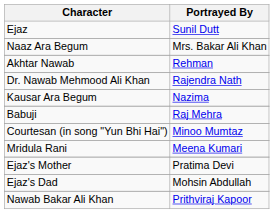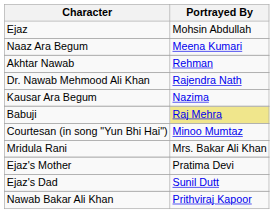 <table class="wikitable">
 <tr>
 <th Rowspan=1>Character</th>
 <th colspan="2">Portrayed By</th>
 </tr>
 <tr>
 <td>Ejaz</td>
-<td><a href='#'>Sunil Dutt</a></td>
+<td>Mohsin Abdullah</td>
 </tr>
 <tr>
 </tr>
 <tr>
 <td>Naaz Ara Begum</td>
-<td>Mrs. Bakar Ali Khan</td>
+<td><a href='#'>Meena Kumari</a></td>
 </tr>
 <tr>
 </tr>
 <tr>
 <td>Akhtar Nawab</td>
 <td><a href='#'>Rehman</a></td>
 </tr>
 <tr>
 </tr>
 <tr>
 <td>Dr. Nawab Mehmood Ali Khan</td>
 <td><a href='#'>Rajendra Nath</a></td>
 </tr>
 <tr>
 </tr>
 <tr>
 <td>Kausar Ara Begum</td>
 <td><a href='#'>Nazima</a></td>
 </tr>
 <tr>
 </tr>
 <tr>
 <td>Babuji</td>
-<td><a href='#'>Raj Mehra</a></td>
+<td style="background: khaki;"><a href='#'>Raj Mehra</a></td>
 </tr>
 <tr>
 </tr>
 <tr>
 <td>Courtesan (in song "Yun Bhi Hai")</td>
 <td><a href='#'>Minoo Mumtaz</a></td>
 </tr>
 <tr>
 </tr>
 <tr>
 <td>Mridula Rani</td>
-<td><a href='#'>Meena Kumari</a></td>
+<td>Mrs. Bakar Ali Khan</td>
 </tr>
 <tr>
 </tr>
 <tr>
 <td>Ejaz's Mother</td>
 <td>Pratima Devi</td>
 </tr>
 <tr>
 </tr>
 <tr>
 <td>Ejaz's Dad</td>
-<td>Mohsin Abdullah</td>
+<td><a href='#'>Sunil Dutt</a></td>
 </tr>
 <tr>
 </tr>
 <tr>
 <td>Nawab Bakar Ali Khan</td>
 <td><a href='#'>Prithviraj Kapoor</a></td>
 </tr>
 </table>
